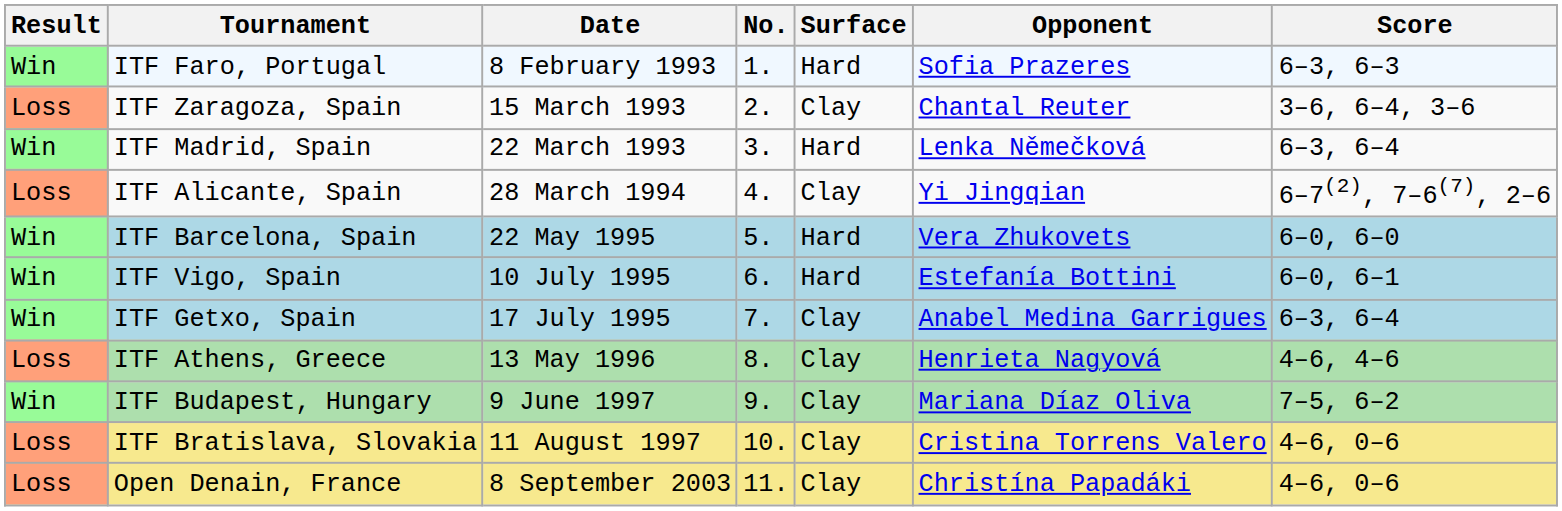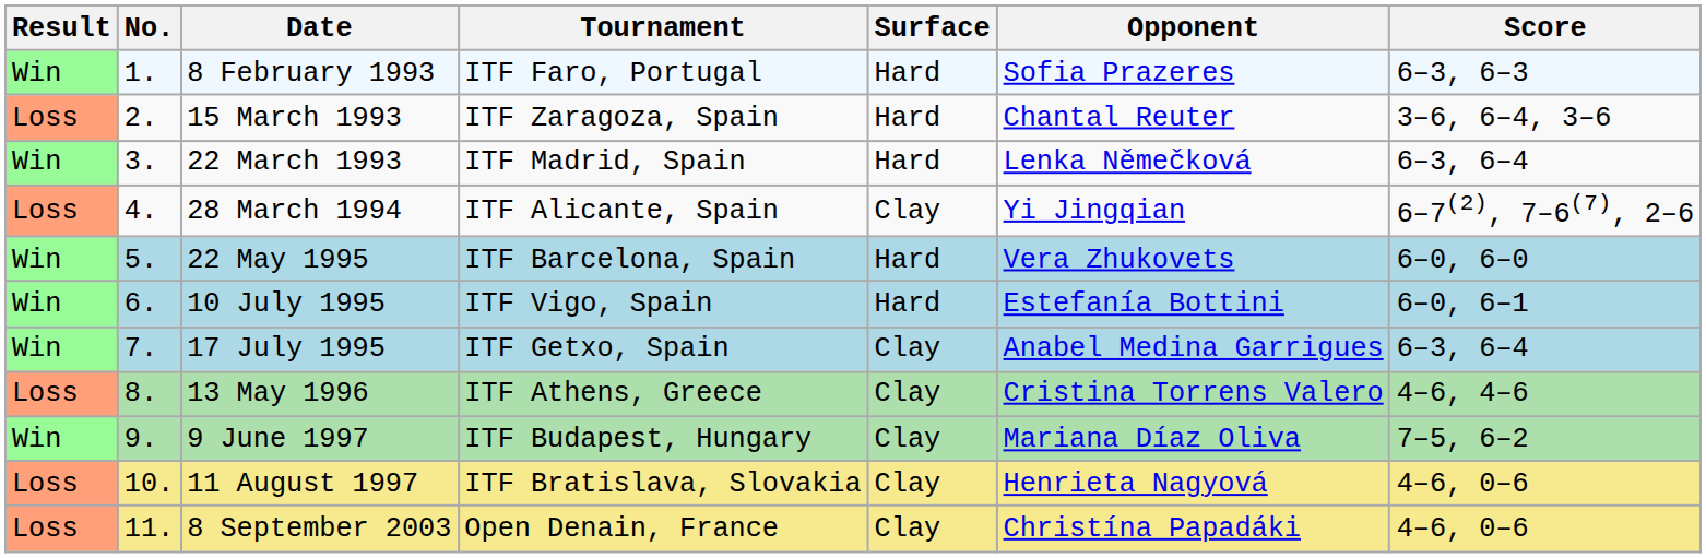 <table class="sortable wikitable">
 <tr>
 <th>Result</th>
+<th>No.</th>
+<th>Date</th>
 <th>Tournament</th>
-<th>Date</th>
-<th>No.</th>
 <th>Surface</th>
 <th>Opponent</th>
 <th class="unsortable">Score</th>
 </tr>
 <tr style="background:#f0f8ff;">
 <td style="background:#98fb98;">Win</td>
+<td>1.</td>
+<td>8 February 1993</td>
 <td>ITF Faro, Portugal</td>
-<td>8 February 1993</td>
-<td>1.</td>
 <td>Hard</td>
 <td> <a href='#'>Sofia Prazeres</a></td>
 <td>6–3, 6–3</td>
 </tr>
 <tr>
 <td style="background:#ffa07a;">Loss</td>
+<td>2.</td>
+<td>15 March 1993</td>
 <td>ITF Zaragoza, Spain</td>
-<td>15 March 1993</td>
-<td>2.</td>
-<td>Clay</td>
+<td>Hard</td>
 <td> <a href='#'>Chantal Reuter</a></td>
 <td>3–6, 6–4, 3–6</td>
 </tr>
 <tr>
 <td style="background:#98fb98;">Win</td>
+<td>3.</td>
+<td>22 March 1993</td>
 <td>ITF Madrid, Spain</td>
-<td>22 March 1993</td>
-<td>3.</td>
 <td>Hard</td>
 <td> <a href='#'>Lenka Němečková</a></td>
 <td>6–3, 6–4</td>
 </tr>
 <tr>
 <td style="background:#ffa07a;">Loss</td>
+<td>4.</td>
+<td>28 March 1994</td>
 <td>ITF Alicante, Spain</td>
-<td>28 March 1994</td>
-<td>4.</td>
 <td>Clay</td>
 <td> <a href='#'>Yi Jingqian</a></td>
 <td>6–7<sup>(2)</sup>, 7–6<sup>(7)</sup>, 2–6</td>
 </tr>
 <tr style="background:lightblue;">
 <td style="background:#98fb98;">Win</td>
+<td>5.</td>
+<td>22 May 1995</td>
 <td>ITF Barcelona, Spain</td>
-<td>22 May 1995</td>
-<td>5.</td>
 <td>Hard</td>
 <td> <a href='#'>Vera Zhukovets</a></td>
 <td>6–0, 6–0</td>
 </tr>
 <tr style="background:lightblue;">
 <td style="background:#98fb98;">Win</td>
+<td>6.</td>
+<td>10 July 1995</td>
 <td>ITF Vigo, Spain</td>
-<td>10 July 1995</td>
-<td>6.</td>
 <td>Hard</td>
 <td> <a href='#'>Estefanía Bottini</a></td>
 <td>6–0, 6–1</td>
 </tr>
 <tr style="background:lightblue;">
 <td style="background:#98fb98;">Win</td>
+<td>7.</td>
+<td>17 July 1995</td>
 <td>ITF Getxo, Spain</td>
-<td>17 July 1995</td>
-<td>7.</td>
 <td>Clay</td>
 <td> <a href='#'>Anabel Medina Garrigues</a></td>
 <td>6–3, 6–4</td>
 </tr>
 <tr style="background:#addfad;">
 <td style="background:#ffa07a;">Loss</td>
+<td>8.</td>
+<td>13 May 1996</td>
 <td>ITF Athens, Greece</td>
-<td>13 May 1996</td>
-<td>8.</td>
 <td>Clay</td>
-<td> <a href='#'>Henrieta Nagyová</a></td>
+<td> <a href='#'>Cristina Torrens Valero</a></td>
 <td>4–6, 4–6</td>
 </tr>
 <tr style="background:#addfad;">
 <td style="background:#98fb98;">Win</td>
+<td>9.</td>
+<td>9 June 1997</td>
 <td>ITF Budapest, Hungary</td>
-<td>9 June 1997</td>
-<td>9.</td>
 <td>Clay</td>
 <td> <a href='#'>Mariana Díaz Oliva</a></td>
 <td>7–5, 6–2</td>
 </tr>
 <tr style="background:#f7e98e;">
 <td style="background:#ffa07a;">Loss</td>
+<td>10.</td>
+<td>11 August 1997</td>
 <td>ITF Bratislava, Slovakia</td>
-<td>11 August 1997</td>
-<td>10.</td>
 <td>Clay</td>
-<td> <a href='#'>Cristina Torrens Valero</a></td>
+<td> <a href='#'>Henrieta Nagyová</a></td>
 <td>4–6, 0–6</td>
 </tr>
 <tr style="background:#f7e98e;">
 <td style="background:#ffa07a;">Loss</td>
+<td>11.</td>
+<td>8 September 2003</td>
 <td>Open Denain, France</td>
-<td>8 September 2003</td>
-<td>11.</td>
 <td>Clay</td>
 <td> <a href='#'>Christína Papadáki</a></td>
 <td>4–6, 0–6</td>
 </tr>
 </table>
